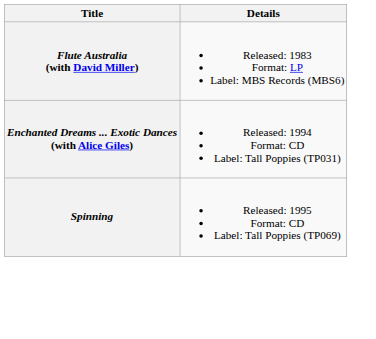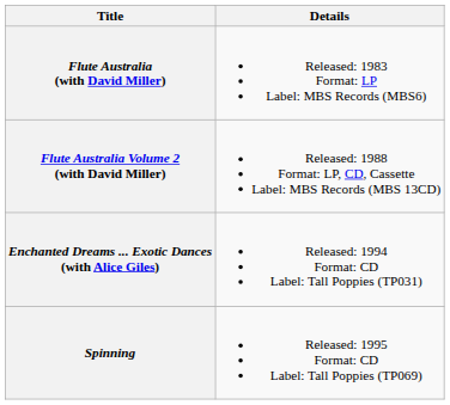 <table class="wikitable plainrowheaders" style="text-align:center;" border="1">
 <tr>
 <th>Title</th>
 <th>Details</th>
 </tr>
 <tr>
 <th scope="row"><em>Flute Australia</em> <br> (with <a href='#'>David Miller</a>)</th>
 <td><br><ul><li>Released: 1983</li><li>Format: <a href='#'>LP</a></li><li>Label: MBS Records (MBS6)</li></ul></td>
 </tr>
 <tr>
+<th scope="row"><em><a href='#'>Flute Australia Volume 2</a></em> <br> (with David Miller)</th>
+<td><br><ul><li>Released: 1988</li><li>Format: LP, <a href='#'>CD</a>, Cassette</li><li>Label: MBS Records (MBS 13CD)</li></ul></td>
+</tr>
+<tr>
 <th scope="row"><em>Enchanted Dreams ... Exotic Dances</em> <br> (with <a href='#'>Alice Giles</a>)</th>
 <td><br><ul><li>Released: 1994</li><li>Format: CD</li><li>Label: Tall Poppies (TP031)</li></ul></td>
 </tr>
 <tr>
 <th scope="row"><em>Spinning</em></th>
 <td><br><ul><li>Released: 1995</li><li>Format: CD</li><li>Label: Tall Poppies (TP069)</li></ul></td>
 </tr>
 </table>
